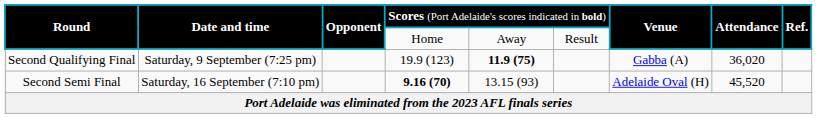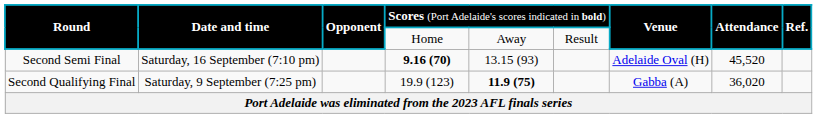 <table class="wikitable" style="font-size:90%; text-align:center;">
 <tr>
 <td style="background:black; color:white; border: solid #06AAC5 2px" rowspan=2><strong>Round</strong></td>
 <td style="background:black; color:white; border: solid #06AAC5 2px" rowspan=2><strong>Date and time</strong></td>
 <td style="background:black; color:white; border: solid #06AAC5 2px" rowspan=2><strong>Opponent</strong></td>
 <td style="background:black; color:white; border: solid #06AAC5 2px" colspan=3><strong>Scores</strong> <small>(Port Adelaide's scores indicated in <strong>bold</strong>)</small></td>
 <td style="background:black; color:white; border: solid #06AAC5 2px" rowspan=2><strong>Venue</strong></td>
 <td style="background:black; color:white; border: solid #06AAC5 2px" rowspan=2><strong>Attendance</strong></td>
 <td style="background:black; color:white; border: solid #06AAC5 2px" rowspan=2><strong>Ref.</strong></td>
 </tr>
 <tr>
 <td>Home</td>
 <td>Away</td>
 <td>Result</td>
 </tr>
 <tr>
+<td>Second Semi Final</td>
+<td>Saturday, 16 September (7:10 pm)</td>
+<td></td>
+<td><strong>9.16 (70)</strong></td>
+<td>13.15 (93)</td>
+<td></td>
+<td><a href='#'>Adelaide Oval</a> (H)</td>
+<td>45,520</td>
+<td></td>
+</tr>
+<tr>
 <td>Second Qualifying Final</td>
 <td>Saturday, 9 September (7:25 pm)</td>
 <td></td>
 <td>19.9 (123)</td>
 <td><strong>11.9 (75)</strong></td>
 <td></td>
 <td><a href='#'>Gabba</a> (A)</td>
 <td>36,020</td>
 <td></td>
 </tr>
 <tr>
-<td>Second Semi Final</td>
-<td>Saturday, 16 September (7:10 pm)</td>
-<td></td>
-<td><strong>9.16 (70)</strong></td>
-<td>13.15 (93)</td>
-<td></td>
-<td><a href='#'>Adelaide Oval</a> (H)</td>
-<td>45,520</td>
-<td></td>
-</tr>
-<tr>
 <th colspan=9><span><em>Port Adelaide was eliminated from the 2023 AFL finals series</em></span></th>
 </tr>
 </table>
